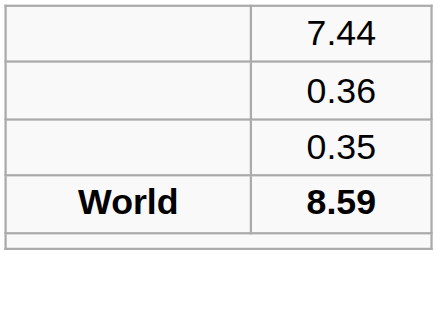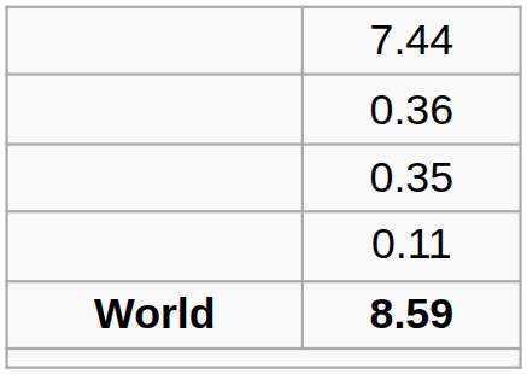 <table class="wikitable" style="float:right; width:12em; text-align:center;">
 <tr>
 <td></td>
 <td>7.44</td>
 </tr>
 <tr>
 <td></td>
 <td>0.36</td>
 </tr>
 <tr>
 <td></td>
 <td>0.35</td>
 </tr>
 <tr>
+<td></td>
+<td>0.11</td>
+</tr>
+<tr>
 <td><strong>World</strong></td>
 <td><strong>8.59</strong></td>
 </tr>
 <tr>
 <td colspan=2></td>
 </tr>
 </table>
